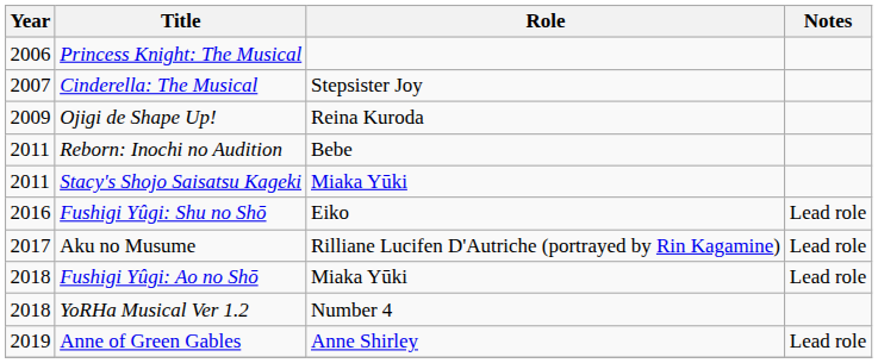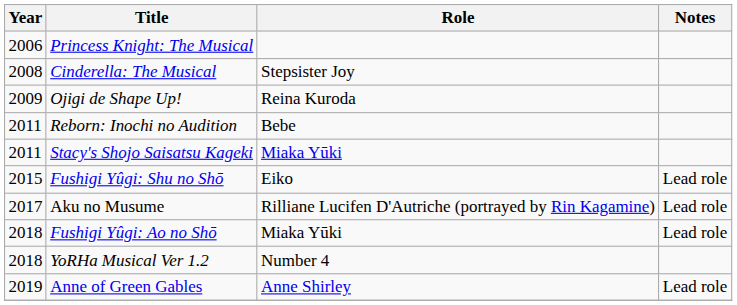 <table class="wikitable sortable">
 <tr>
 <th>Year</th>
 <th>Title</th>
 <th>Role</th>
 <th class="unsortable">Notes</th>
 </tr>
 <tr>
 <td>2006</td>
 <td><em><a href='#'>Princess Knight: The Musical</a></em></td>
 <td></td>
 <td></td>
 </tr>
 <tr>
-<td>2007</td>
+<td>2008</td>
 <td><em><a href='#'>Cinderella: The Musical</a></em></td>
 <td>Stepsister Joy</td>
 <td></td>
 </tr>
 <tr>
 <td>2009</td>
 <td><em>Ojigi de Shape Up!</em></td>
 <td>Reina Kuroda</td>
 <td></td>
 </tr>
 <tr>
 <td>2011</td>
 <td><em>Reborn: Inochi no Audition</em></td>
 <td>Bebe</td>
 <td></td>
 </tr>
 <tr>
 <td>2011</td>
 <td><em><a href='#'>Stacy's Shojo Saisatsu Kageki</a></em></td>
 <td><a href='#'>Miaka Yūki</a></td>
 <td></td>
 </tr>
 <tr>
-<td>2016</td>
+<td>2015</td>
 <td><em><a href='#'>Fushigi Yûgi: Shu no Shō</a></em></td>
 <td>Eiko</td>
 <td>Lead role</td>
 </tr>
 <tr>
 <td>2017</td>
 <td>Aku no Musume</td>
 <td>Rilliane Lucifen D'Autriche (portrayed by <a href='#'>Rin Kagamine</a>)</td>
 <td>Lead role</td>
 </tr>
 <tr>
 <td>2018</td>
 <td><em><a href='#'>Fushigi Yûgi: Ao no Shō</a></em></td>
 <td>Miaka Yūki</td>
 <td>Lead role</td>
 </tr>
 <tr>
 <td>2018</td>
 <td><em>YoRHa Musical Ver 1.2</em></td>
 <td>Number 4</td>
 <td></td>
 </tr>
 <tr>
 <td>2019</td>
 <td><a href='#'>Anne of Green Gables</a></td>
 <td><a href='#'>Anne Shirley</a></td>
 <td>Lead role</td>
 </tr>
 <tr>
 </tr>
 </table>
